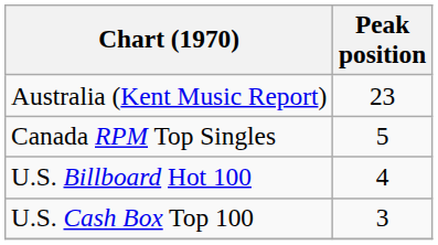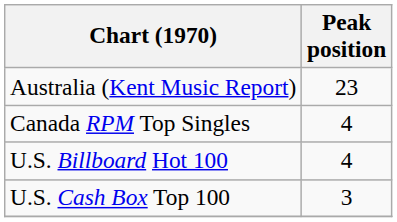 <table class="wikitable sortable">
 <tr>
 <th>Chart (1970)</th>
 <th>Peak<br>position</th>
 </tr>
 <tr>
 <td>Australia (<a href='#'>Kent Music Report</a>)</td>
 <td style="text-align:center;">23</td>
 </tr>
 <tr>
 <td>Canada <em><a href='#'>RPM</a></em> Top Singles</td>
-<td style="text-align:center;">5</td>
+<td style="text-align:center;">4</td>
 </tr>
 <tr>
 <td>U.S. <em><a href='#'>Billboard</a></em> <a href='#'>Hot 100</a></td>
 <td style="text-align:center;">4</td>
 </tr>
 <tr>
 <td>U.S. <a href='#'><em>Cash Box</em></a> Top 100</td>
 <td align="center">3</td>
 </tr>
 <tr>
 </tr>
 </table>
